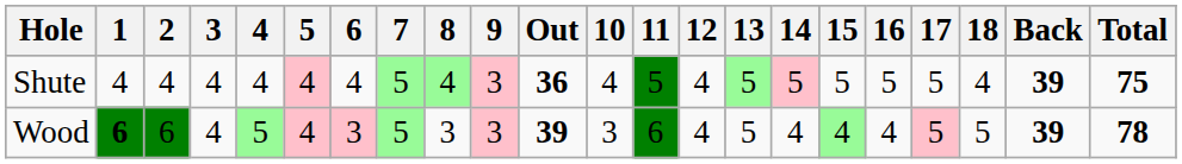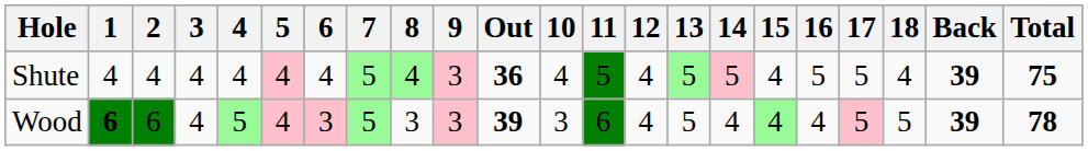 <table class="wikitable" style="text-align:center">
 <tr>
 <th>Hole</th>
 <th> 1 </th>
 <th> 2 </th>
 <th> 3 </th>
 <th> 4 </th>
 <th> 5 </th>
 <th> 6 </th>
 <th> 7 </th>
 <th> 8 </th>
 <th> 9 </th>
 <th>Out</th>
 <th>10</th>
 <th>11</th>
 <th>12</th>
 <th>13</th>
 <th>14</th>
 <th>15</th>
 <th>16</th>
 <th>17</th>
 <th>18</th>
 <th>Back</th>
 <th>Total</th>
 </tr>
 <tr>
 <td align=left> Shute</td>
 <td>4</td>
 <td>4</td>
 <td>4</td>
 <td>4</td>
 <td style="background: Pink;">4</td>
 <td>4</td>
 <td style="background: PaleGreen;">5</td>
 <td style="background: PaleGreen;">4</td>
 <td style="background: Pink;">3</td>
 <td><strong>36</strong></td>
 <td>4</td>
 <td style="background: Green;">5</td>
 <td>4</td>
 <td style="background: PaleGreen;">5</td>
 <td style="background: Pink;">5</td>
-<td>5</td>
+<td>4</td>
 <td>5</td>
 <td>5</td>
 <td>4</td>
 <td><strong>39</strong></td>
 <td><strong>75</strong></td>
 </tr>
 <tr>
 <td align=left> Wood</td>
 <td style="background: Green;"><strong>6</strong></td>
 <td style="background: Green;">6</td>
 <td>4</td>
 <td style="background: PaleGreen;">5</td>
 <td style="background: Pink;">4</td>
 <td style="background: Pink;">3</td>
 <td style="background: PaleGreen;">5</td>
 <td>3</td>
 <td style="background: Pink;">3</td>
 <td><strong>39</strong></td>
 <td>3</td>
 <td style="background: Green;">6</td>
 <td>4</td>
 <td>5</td>
 <td>4</td>
 <td style="background: PaleGreen;">4</td>
 <td>4</td>
 <td style="background: Pink;">5</td>
 <td>5</td>
 <td><strong>39</strong></td>
 <td><strong>78</strong></td>
 </tr>
 </table>
